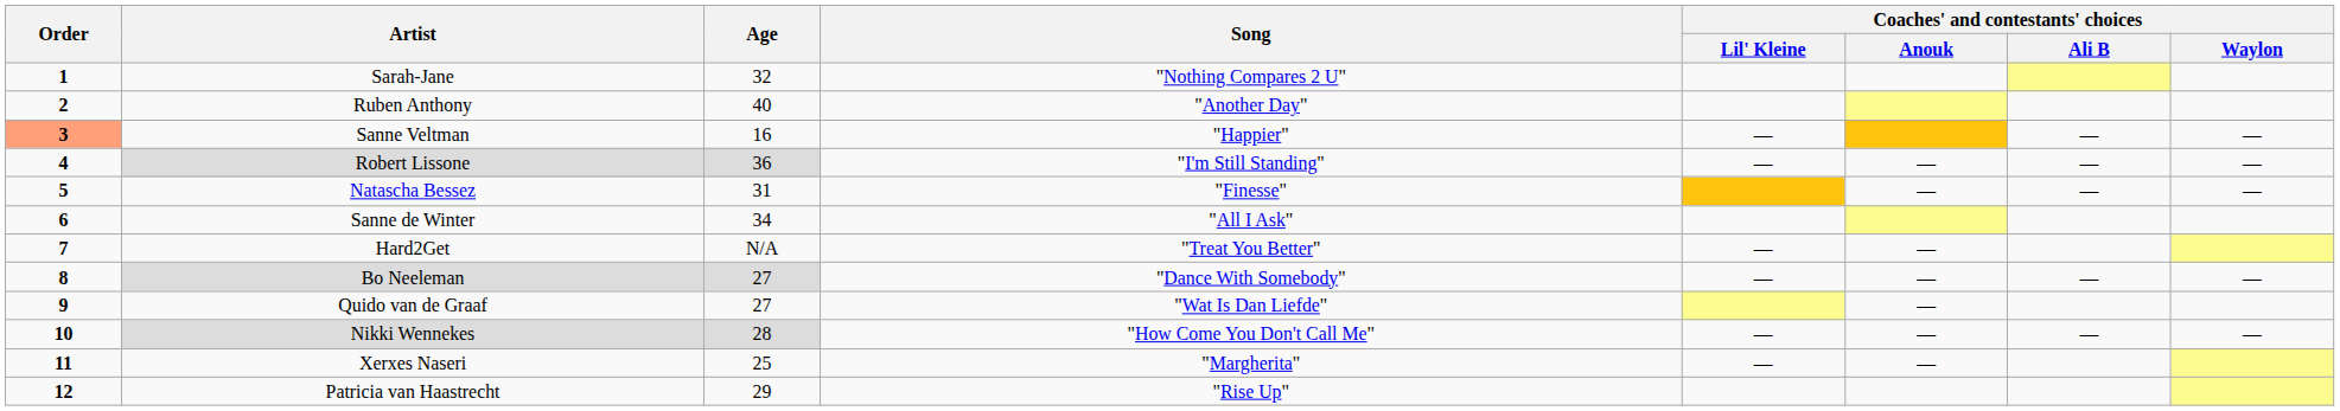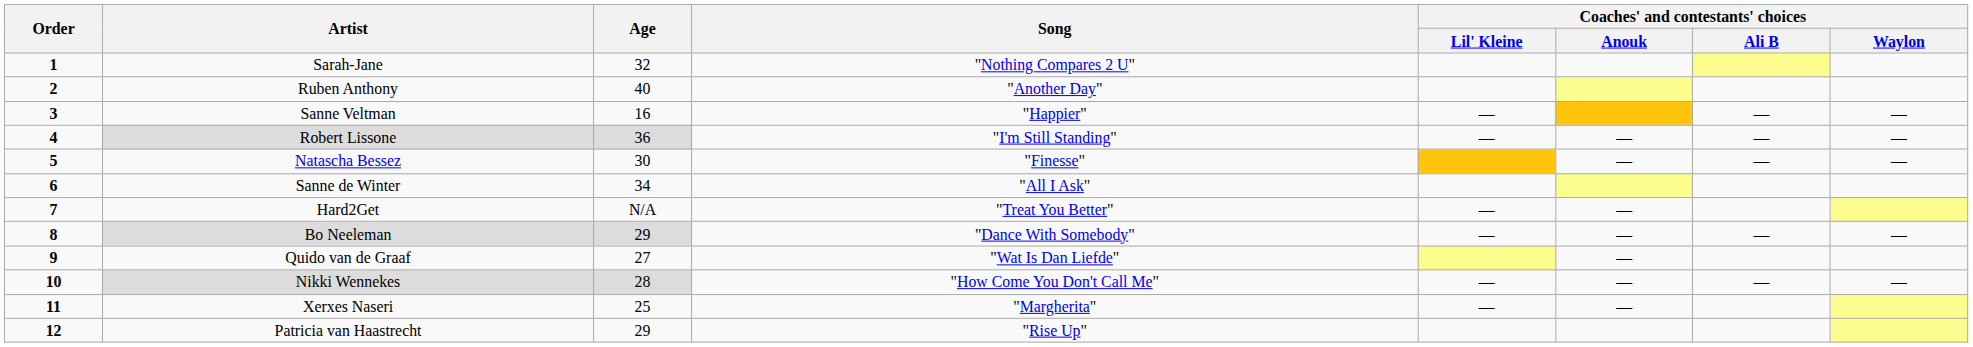 <table class="wikitable" style="text-align:center; line-height:17px; width:100%;">
 <tr>
 <th rowspan="2" scope="col" style="width:05%;">Order</th>
 <th rowspan="2" scope="col" style="width:25%;">Artist</th>
 <th rowspan="2" scope="col" style="width:05%;">Age</th>
 <th rowspan="2" scope="col" style="width:37%;">Song</th>
 <th colspan="4">Coaches' and contestants' choices</th>
 </tr>
 <tr>
 <th style="width:07%;"><a href='#'>Lil' Kleine</a></th>
 <th style="width:07%;"><a href='#'>Anouk</a></th>
 <th nowrap="" style="width:07%;"><a href='#'>Ali B</a></th>
 <th style="width:07%;"><a href='#'>Waylon</a></th>
 </tr>
 <tr>
 <td><strong>1</strong></td>
 <td>Sarah-Jane</td>
 <td>32</td>
 <td>"<a href='#'>Nothing Compares 2 U</a>"</td>
 <td><strong></strong></td>
 <td><strong></strong></td>
 <td style="background:#fdfc8f;"><strong></strong></td>
 <td><strong></strong></td>
 </tr>
 <tr>
 <td><strong>2</strong></td>
 <td>Ruben Anthony</td>
 <td>40</td>
 <td>"<a href='#'>Another Day</a>"</td>
 <td><strong></strong></td>
 <td style="background:#fdfc8f;"><strong></strong></td>
 <td><strong></strong></td>
 <td><strong></strong></td>
 </tr>
 <tr>
-<td style="background: lightsalmon;"><strong>3</strong></td>
+<td><strong>3</strong></td>
 <td>Sanne Veltman</td>
 <td>16</td>
 <td>"<a href='#'>Happier</a>"</td>
 <td>—</td>
 <td style="background: #ffc40c;"><strong></strong></td>
 <td>—</td>
 <td>—</td>
 </tr>
 <tr>
 <td><strong>4</strong></td>
 <td style="background:#DCDCDC;">Robert Lissone</td>
 <td style="background:#DCDCDC;">36</td>
 <td>"<a href='#'>I'm Still Standing</a>"</td>
 <td>—</td>
 <td>—</td>
 <td>—</td>
 <td>—</td>
 </tr>
 <tr>
 <td><strong>5</strong></td>
 <td><a href='#'>Natascha Bessez</a></td>
-<td>31</td>
+<td>30</td>
 <td>"<a href='#'>Finesse</a>"</td>
 <td style="background: #ffc40c;"><strong></strong></td>
 <td>—</td>
 <td>—</td>
 <td>—</td>
 </tr>
 <tr>
 <td><strong>6</strong></td>
 <td>Sanne de Winter</td>
 <td>34</td>
 <td>"<a href='#'>All I Ask</a>"</td>
 <td><strong></strong></td>
 <td style="background:#fdfc8f;"><strong></strong></td>
 <td><strong></strong></td>
 <td><strong></strong></td>
 </tr>
 <tr>
 <td><strong>7</strong></td>
 <td>Hard2Get</td>
 <td>N/A</td>
 <td>"<a href='#'>Treat You Better</a>"</td>
 <td>—</td>
 <td>—</td>
 <td><strong></strong></td>
 <td style="background:#fdfc8f;"><strong></strong></td>
 </tr>
 <tr>
 <td><strong>8</strong></td>
 <td style="background:#DCDCDC;">Bo Neeleman</td>
-<td style="background:#DCDCDC;">27</td>
+<td style="background:#DCDCDC;">29</td>
 <td>"<a href='#'>Dance With Somebody</a>"</td>
 <td>—</td>
 <td>—</td>
 <td>—</td>
 <td>—</td>
 </tr>
 <tr>
 <td><strong>9</strong></td>
 <td>Quido van de Graaf</td>
 <td>27</td>
 <td>"<a href='#'>Wat Is Dan Liefde</a>"</td>
 <td style="background:#fdfc8f;"><strong></strong></td>
 <td>—</td>
 <td><strong></strong></td>
 <td><strong></strong></td>
 </tr>
 <tr>
 <td><strong>10</strong></td>
 <td style="background:#DCDCDC;">Nikki Wennekes</td>
 <td style="background:#DCDCDC;">28</td>
 <td>"<a href='#'>How Come You Don't Call Me</a>"</td>
 <td>—</td>
 <td>—</td>
 <td>—</td>
 <td>—</td>
 </tr>
 <tr>
 <td><strong>11</strong></td>
 <td>Xerxes Naseri</td>
 <td>25</td>
 <td>"<a href='#'>Margherita</a>"</td>
 <td>—</td>
 <td>—</td>
 <td><strong></strong></td>
 <td style="background:#fdfc8f;"><strong></strong></td>
 </tr>
 <tr>
 <td><strong>12</strong></td>
 <td>Patricia van Haastrecht</td>
 <td>29</td>
 <td>"<a href='#'>Rise Up</a>"</td>
 <td><strong></strong></td>
 <td><strong></strong></td>
 <td><strong></strong></td>
 <td style="background:#fdfc8f;"><strong></strong></td>
 </tr>
 </table>
